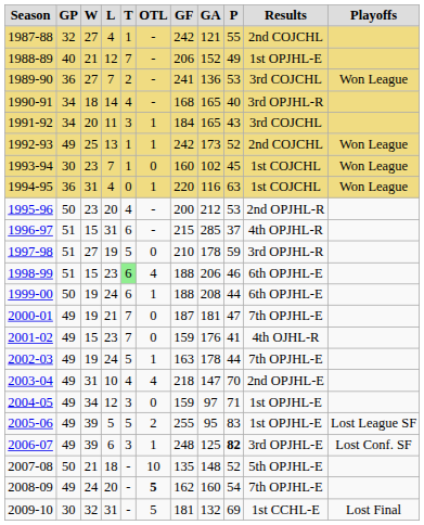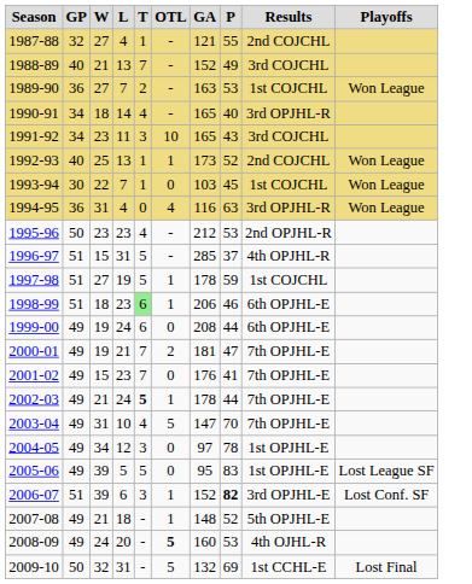 <table class="wikitable">
 <tr align="center"  bgcolor="#dddddd">
 <td><strong>Season</strong></td>
 <td><strong>GP</strong></td>
 <td><strong>W</strong></td>
 <td><strong>L</strong></td>
 <td><strong>T</strong></td>
 <td><strong>OTL</strong></td>
-<td><strong>GF</strong></td>
 <td><strong>GA</strong></td>
 <td><strong>P</strong></td>
 <td><strong>Results</strong></td>
 <td><strong>Playoffs</strong></td>
 </tr>
 <tr align="center"  bgcolor="#F0DC82">
 <td>1987-88</td>
 <td>32</td>
 <td>27</td>
 <td>4</td>
 <td>1</td>
 <td>-</td>
-<td>242</td>
 <td>121</td>
 <td>55</td>
 <td>2nd COJCHL</td>
 <td></td>
 </tr>
 <tr align="center"  bgcolor="#F0DC82">
 <td>1988-89</td>
 <td>40</td>
 <td>21</td>
-<td>12</td>
+<td>13</td>
 <td>7</td>
 <td>-</td>
-<td>206</td>
 <td>152</td>
 <td>49</td>
-<td>1st OPJHL-E</td>
+<td>3rd COJCHL</td>
 <td></td>
 </tr>
 <tr align="center"  bgcolor="#F0DC82">
 <td>1989-90</td>
 <td>36</td>
 <td>27</td>
 <td>7</td>
 <td>2</td>
 <td>-</td>
-<td>241</td>
-<td>136</td>
+<td>163</td>
 <td>53</td>
-<td>3rd COJCHL</td>
+<td>1st COJCHL</td>
 <td>Won League</td>
 </tr>
 <tr align="center"  bgcolor="#F0DC82">
 <td>1990-91</td>
 <td>34</td>
 <td>18</td>
 <td>14</td>
 <td>4</td>
 <td>-</td>
-<td>168</td>
 <td>165</td>
 <td>40</td>
 <td>3rd OPJHL-R</td>
 <td></td>
 </tr>
 <tr align="center"  bgcolor="#F0DC82">
 <td>1991-92</td>
 <td>34</td>
-<td>20</td>
+<td>23</td>
 <td>11</td>
 <td>3</td>
-<td>1</td>
-<td>184</td>
+<td>10</td>
 <td>165</td>
 <td>43</td>
 <td>3rd COJCHL</td>
 <td></td>
 </tr>
 <tr align="center"  bgcolor="#F0DC82">
 <td>1992-93</td>
-<td>49</td>
+<td>40</td>
 <td>25</td>
 <td>13</td>
 <td>1</td>
 <td>1</td>
-<td>242</td>
 <td>173</td>
 <td>52</td>
 <td>2nd COJCHL</td>
 <td>Won League</td>
 </tr>
 <tr align="center"  bgcolor="#F0DC82">
 <td>1993-94</td>
 <td>30</td>
-<td>23</td>
+<td>22</td>
 <td>7</td>
 <td>1</td>
 <td>0</td>
-<td>160</td>
-<td>102</td>
+<td>103</td>
 <td>45</td>
 <td>1st COJCHL</td>
 <td>Won League</td>
 </tr>
 <tr align="center"  bgcolor="#F0DC82">
 <td>1994-95</td>
 <td>36</td>
 <td>31</td>
 <td>4</td>
 <td>0</td>
-<td>1</td>
-<td>220</td>
+<td>4</td>
 <td>116</td>
 <td>63</td>
-<td>1st COJCHL</td>
+<td>3rd OPJHL-R</td>
 <td>Won League</td>
 </tr>
 <tr align="center">
 <td><a href='#'>1995-96</a></td>
 <td>50</td>
 <td>23</td>
-<td>20</td>
+<td>23</td>
 <td>4</td>
 <td>-</td>
-<td>200</td>
 <td>212</td>
 <td>53</td>
 <td>2nd OPJHL-R</td>
 <td></td>
 </tr>
 <tr align="center">
 <td><a href='#'>1996-97</a></td>
 <td>51</td>
 <td>15</td>
 <td>31</td>
-<td>6</td>
+<td>5</td>
 <td>-</td>
-<td>215</td>
 <td>285</td>
 <td>37</td>
 <td>4th OPJHL-R</td>
 <td></td>
 </tr>
 <tr align="center">
 <td><a href='#'>1997-98</a></td>
 <td>51</td>
 <td>27</td>
 <td>19</td>
 <td>5</td>
-<td>0</td>
-<td>210</td>
+<td>1</td>
 <td>178</td>
 <td>59</td>
-<td>3rd OPJHL-R</td>
+<td>1st COJCHL</td>
 <td></td>
 </tr>
 <tr align="center">
 <td><a href='#'>1998-99</a></td>
 <td>51</td>
-<td>15</td>
+<td>18</td>
 <td>23</td>
 <td style="background: lightgreen;">6</td>
-<td>4</td>
-<td>188</td>
+<td>1</td>
 <td>206</td>
 <td>46</td>
 <td>6th OPJHL-E</td>
 <td></td>
 </tr>
 <tr align="center">
 <td><a href='#'>1999-00</a></td>
-<td>50</td>
+<td>49</td>
 <td>19</td>
 <td>24</td>
 <td>6</td>
-<td>1</td>
-<td>188</td>
+<td>0</td>
 <td>208</td>
 <td>44</td>
 <td>6th OPJHL-E</td>
 <td></td>
 </tr>
 <tr align="center">
 <td><a href='#'>2000-01</a></td>
 <td>49</td>
 <td>19</td>
 <td>21</td>
 <td>7</td>
-<td>0</td>
-<td>187</td>
+<td>2</td>
 <td>181</td>
 <td>47</td>
 <td>7th OPJHL-E</td>
 <td></td>
 </tr>
 <tr align="center">
 <td><a href='#'>2001-02</a></td>
 <td>49</td>
 <td>15</td>
 <td>23</td>
 <td>7</td>
 <td>0</td>
-<td>159</td>
 <td>176</td>
 <td>41</td>
-<td>4th OJHL-R</td>
+<td>7th OPJHL-E</td>
 <td></td>
 </tr>
 <tr align="center">
 <td><a href='#'>2002-03</a></td>
 <td>49</td>
-<td>19</td>
+<td>21</td>
 <td>24</td>
-<td>5</td>
+<td><strong>5</strong></td>
 <td>1</td>
-<td>163</td>
 <td>178</td>
 <td>44</td>
 <td>7th OPJHL-E</td>
 <td></td>
 </tr>
 <tr align="center">
 <td><a href='#'>2003-04</a></td>
 <td>49</td>
 <td>31</td>
 <td>10</td>
 <td>4</td>
-<td>4</td>
-<td>218</td>
+<td>5</td>
 <td>147</td>
 <td>70</td>
-<td>2nd OPJHL-E</td>
+<td>7th OPJHL-E</td>
 <td></td>
 </tr>
 <tr align="center">
 <td><a href='#'>2004-05</a></td>
 <td>49</td>
 <td>34</td>
 <td>12</td>
 <td>3</td>
 <td>0</td>
-<td>159</td>
 <td>97</td>
-<td>71</td>
+<td>78</td>
 <td>1st OPJHL-E</td>
 <td></td>
 </tr>
 <tr align="center">
 <td><a href='#'>2005-06</a></td>
 <td>49</td>
 <td>39</td>
 <td>5</td>
 <td>5</td>
-<td>2</td>
-<td>255</td>
+<td>0</td>
 <td>95</td>
 <td>83</td>
 <td>1st OPJHL-E</td>
 <td>Lost League SF</td>
 </tr>
 <tr align="center">
 <td><a href='#'>2006-07</a></td>
-<td>49</td>
+<td>51</td>
 <td>39</td>
 <td>6</td>
 <td>3</td>
 <td>1</td>
-<td>248</td>
-<td>125</td>
+<td>152</td>
 <td><strong>82</strong></td>
 <td>3rd OPJHL-E</td>
 <td>Lost Conf. SF</td>
 </tr>
 <tr align="center">
 <td>2007-08</td>
-<td>50</td>
+<td>49</td>
 <td>21</td>
 <td>18</td>
 <td>-</td>
-<td>10</td>
-<td>135</td>
+<td>1</td>
 <td>148</td>
 <td>52</td>
 <td>5th OPJHL-E</td>
 <td></td>
 </tr>
 <tr align="center">
 <td>2008-09</td>
 <td>49</td>
 <td>24</td>
 <td>20</td>
 <td>-</td>
 <td><strong>5</strong></td>
-<td>162</td>
 <td>160</td>
-<td>54</td>
-<td>7th OPJHL-E</td>
+<td>53</td>
+<td>4th OJHL-R</td>
 <td></td>
 </tr>
 <tr align="center">
 <td>2009-10</td>
-<td>30</td>
+<td>50</td>
 <td>32</td>
 <td>31</td>
 <td>-</td>
 <td>5</td>
-<td>181</td>
 <td>132</td>
 <td>69</td>
 <td>1st CCHL-E</td>
 <td>Lost Final</td>
 </tr>
 </table>
